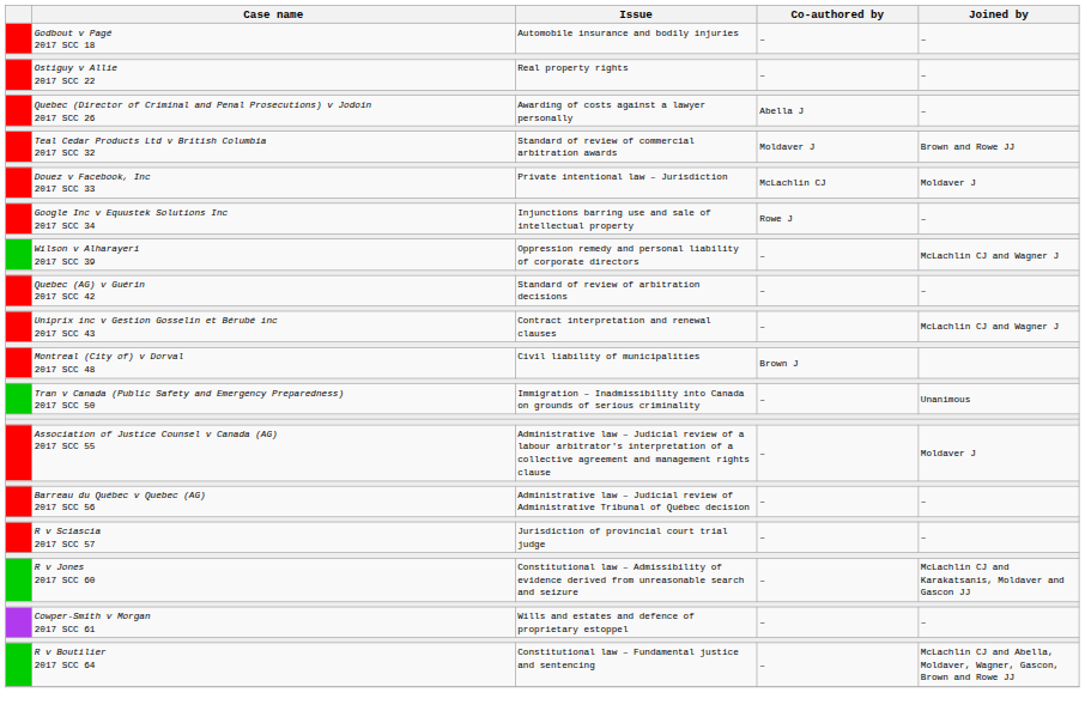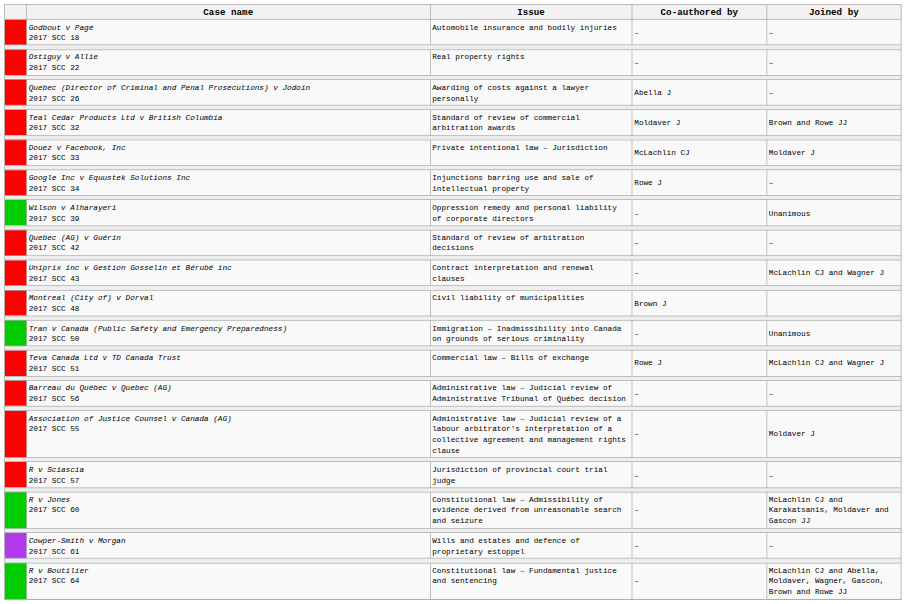 <table class="wikitable" width=100%>
 <tr bgcolor="#CCCCCC">
 <th width=25px></th>
 <th width=45%>Case name</th>
 <th>Issue</th>
 <th width=15%>Co-authored by</th>
 <th width=15%>Joined by</th>
 </tr>
 <tr>
 <td bgcolor="red"></td>
 <td align=left valign=top><small><em>Godbout v Pagé</em><br> 2017 SCC 18 </small></td>
 <td valign=top><small> Automobile insurance and bodily injuries</small></td>
 <td><small> –</small></td>
 <td><small>  –</small></td>
 </tr>
 <tr>
 <td bgcolor=#EEEEEE colspan=5 valign=top><small></small></td>
 </tr>
 <tr>
 <td bgcolor="red"></td>
 <td align=left valign=top><small><em>Ostiguy v Allie</em><br> 2017 SCC 22 </small></td>
 <td valign=top><small>Real property rights</small></td>
 <td><small> –</small></td>
 <td><small> –</small></td>
 </tr>
 <tr>
 <td bgcolor=#EEEEEE colspan=5 valign=top><small></small></td>
 </tr>
 <tr>
 <td bgcolor="red"></td>
 <td align=left valign=top><small><em>Quebec (Director of Criminal and Penal Prosecutions) v Jodoin</em><br> 2017 SCC 26 </small></td>
 <td valign=top><small>Awarding of costs against a lawyer personally</small></td>
 <td><small> Abella J</small></td>
 <td><small> –</small></td>
 </tr>
 <tr>
 <td bgcolor=#EEEEEE colspan=5 valign=top><small></small></td>
 </tr>
 <tr>
 <td bgcolor="red"></td>
 <td align=left valign=top><small><em>Teal Cedar Products Ltd v British Columbia</em><br> 2017 SCC 32 </small></td>
 <td valign=top><small>Standard of review of commercial arbitration awards</small></td>
 <td><small> Moldaver J</small></td>
 <td><small> Brown and Rowe JJ</small></td>
 </tr>
 <tr>
 <td bgcolor=#EEEEEE colspan=5 valign=top><small></small></td>
 </tr>
 <tr>
 <td bgcolor="red"></td>
 <td align=left valign=top><small><em>Douez v Facebook, Inc</em><br> 2017 SCC 33 </small></td>
 <td valign=top><small>Private intentional law – Jurisdiction</small></td>
 <td><small> McLachlin CJ</small></td>
 <td><small> Moldaver J</small></td>
 </tr>
 <tr>
 <td bgcolor=#EEEEEE colspan=5 valign=top><small></small></td>
 </tr>
 <tr>
 <td bgcolor="red"></td>
 <td align=left valign=top><small><em>Google Inc v Equustek Solutions Inc</em><br> 2017 SCC 34 </small></td>
 <td valign=top><small>Injunctions barring use and sale of intellectual property</small></td>
 <td><small> Rowe J</small></td>
 <td><small> –</small></td>
 </tr>
 <tr>
 <td bgcolor=#EEEEEE colspan=5 valign=top><small></small></td>
 </tr>
 <tr>
 <td bgcolor="00cd00"></td>
 <td align=left valign=top><small><em>Wilson v Alharayeri</em><br> 2017 SCC 39 </small></td>
 <td valign=top><small>Oppression remedy and personal liability of corporate directors</small></td>
 <td><small> –</small></td>
-<td><small> McLachlin CJ and Wagner J</small></td>
+<td><small> Unanimous</small></td>
 </tr>
 <tr>
 <td bgcolor=#EEEEEE colspan=5 valign=top><small></small></td>
 </tr>
 <tr>
 <td bgcolor="red"></td>
 <td align=left valign=top><small><em>Quebec (AG) v Guérin</em><br> 2017 SCC 42 </small></td>
 <td valign=top><small>Standard of review of arbitration decisions</small></td>
 <td><small> –</small></td>
 <td><small> –</small></td>
 </tr>
 <tr>
 <td bgcolor=#EEEEEE colspan=5 valign=top><small></small></td>
 </tr>
 <tr>
 <td bgcolor="red"></td>
 <td align=left valign=top><small><em>Uniprix inc v Gestion Gosselin et Bérubé inc</em><br> 2017 SCC 43 </small></td>
 <td valign=top><small>Contract interpretation and renewal clauses</small></td>
 <td><small> –</small></td>
 <td><small> McLachlin CJ and Wagner J</small></td>
 </tr>
 <tr>
 <td bgcolor=#EEEEEE colspan=5 valign=top><small></small></td>
 </tr>
 <tr>
 <td bgcolor="red"></td>
 <td align=left valign=top><small><em>Montreal (City of) v Dorval</em><br> 2017 SCC 48 </small></td>
 <td valign=top><small>Civil liability of municipalities</small></td>
 <td><small> Brown J</small></td>
 <td><small></small></td>
 </tr>
 <tr>
 <td bgcolor=#EEEEEE colspan=5 valign=top><small></small></td>
 </tr>
 <tr>
 <td bgcolor="00cd00"></td>
 <td align=left valign=top><small><em>Tran v Canada (Public Safety and Emergency Preparedness)</em><br> 2017 SCC 50 </small></td>
 <td valign=top><small>Immigration – Inadmissibility into Canada on grounds of serious criminality</small></td>
 <td><small> –</small></td>
 <td><small> Unanimous</small></td>
 </tr>
 <tr>
 <td bgcolor=#EEEEEE colspan=5 valign=top><small></small></td>
 </tr>
 <tr>
-<td bgcolor=#EEEEEE colspan=5 valign=top><small></small></td>
-</tr>
-<tr>
 <td bgcolor="red"></td>
-<td align=left valign=top><small><em>Association of Justice Counsel v Canada (AG)</em><br> 2017 SCC 55 </small></td>
-<td valign=top><small> Administrative law – Judicial review of a labour arbitrator's interpretation of a collective agreement and management rights clause</small></td>
-<td><small> –</small></td>
-<td><small> Moldaver J</small></td>
+<td align=left valign=top><small><em>Teva Canada Ltd v TD Canada Trust</em><br> 2017 SCC 51 </small></td>
+<td valign=top><small>Commercial law – Bills of exchange</small></td>
+<td><small> Rowe J</small></td>
+<td><small> McLachlin CJ and Wagner J</small></td>
 </tr>
 <tr>
 <td bgcolor=#EEEEEE colspan=5 valign=top><small></small></td>
 </tr>
 <tr>
 <td bgcolor="red"></td>
 <td align=left valign=top><small><em>Barreau du Québec v Quebec (AG)</em><br> 2017 SCC 56 </small></td>
 <td valign=top><small> Administrative law – Judicial review of Administrative Tribunal of Québec decision</small></td>
 <td><small> –</small></td>
 <td><small> –</small></td>
+</tr>
+<tr>
+<td bgcolor=#EEEEEE colspan=5 valign=top><small></small></td>
+</tr>
+<tr>
+<td bgcolor="red"></td>
+<td align=left valign=top><small><em>Association of Justice Counsel v Canada (AG)</em><br> 2017 SCC 55 </small></td>
+<td valign=top><small> Administrative law – Judicial review of a labour arbitrator's interpretation of a collective agreement and management rights clause</small></td>
+<td><small> –</small></td>
+<td><small> Moldaver J</small></td>
 </tr>
 <tr>
 <td bgcolor=#EEEEEE colspan=5 valign=top><small></small></td>
 </tr>
 <tr>
 <td bgcolor="red"></td>
 <td align=left valign=top><small><em>R v Sciascia</em><br> 2017 SCC 57 </small></td>
 <td valign=top><small>Jurisdiction of provincial court trial judge</small></td>
 <td><small> –</small></td>
 <td><small> –</small></td>
 </tr>
 <tr>
 <td bgcolor=#EEEEEE colspan=5 valign=top><small></small></td>
 </tr>
 <tr>
 <td bgcolor="00cd00"></td>
 <td align=left valign=top><small><em>R v Jones</em><br> 2017 SCC 60 </small></td>
 <td valign=top><small>Constitutional law – Admissibility of evidence derived from unreasonable search and seizure</small></td>
 <td><small> –</small></td>
 <td><small> McLachlin CJ and Karakatsanis, Moldaver and Gascon JJ</small></td>
 </tr>
 <tr>
 <td bgcolor=#EEEEEE colspan=5 valign=top><small></small></td>
 </tr>
 <tr>
 <td bgcolor="B23AEE"></td>
 <td align=left valign=top><small><em>Cowper-Smith v Morgan</em><br> 2017 SCC 61 </small></td>
 <td valign=top><small>Wills and estates and defence of proprietary estoppel</small></td>
 <td><small> –</small></td>
 <td><small> –</small></td>
 </tr>
 <tr>
 <td bgcolor=#EEEEEE colspan=5 valign=top><small></small></td>
 </tr>
 <tr>
 <td bgcolor="00cd00"></td>
 <td align=left valign=top><small><em>R v Boutilier</em><br> 2017 SCC 64 </small></td>
 <td valign=top><small>Constitutional law – Fundamental justice and sentencing</small></td>
 <td><small> –</small></td>
 <td><small> McLachlin CJ and Abella, Moldaver, Wagner, Gascon, Brown and Rowe JJ</small></td>
 </tr>
 <tr>
 </tr>
 </table>
